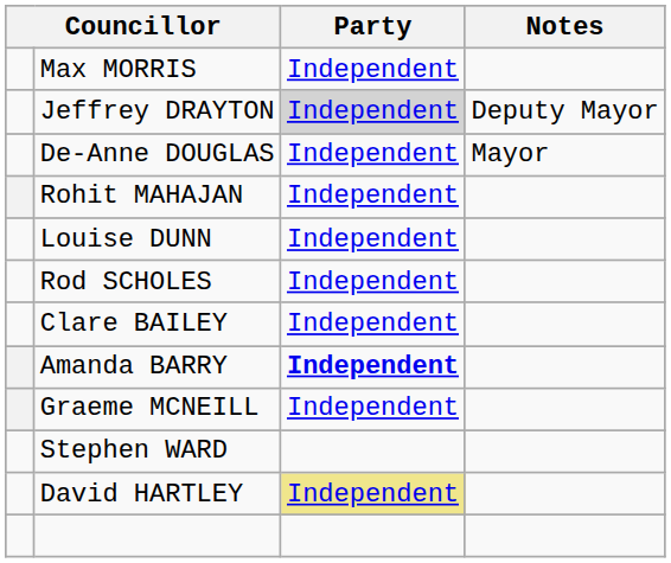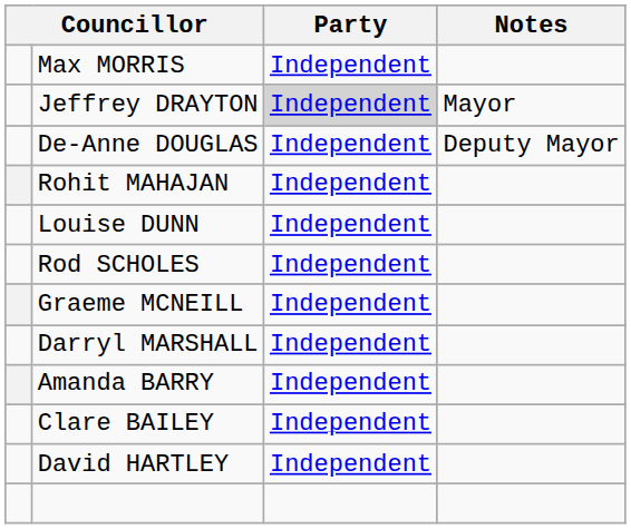 <table class="wikitable">
 <tr>
 <th colspan="2">Councillor</th>
 <th>Party</th>
 <th>Notes</th>
 </tr>
 <tr>
 <td> </td>
 <td>Max MORRIS</td>
 <td><a href='#'>Independent</a></td>
 <td></td>
 </tr>
 <tr>
 <td> </td>
 <td>Jeffrey DRAYTON</td>
 <td style="background: lightgrey;"><a href='#'>Independent</a></td>
-<td>Deputy Mayor</td>
+<td>Mayor</td>
 </tr>
 <tr>
 <td> </td>
 <td>De-Anne DOUGLAS</td>
 <td><a href='#'>Independent</a></td>
-<td>Mayor</td>
+<td>Deputy Mayor</td>
 </tr>
 <tr>
 <th></th>
 <td>Rohit MAHAJAN</td>
 <td><a href='#'>Independent</a></td>
 <td></td>
 </tr>
 <tr>
 <td> </td>
 <td>Louise DUNN</td>
 <td><a href='#'>Independent</a></td>
 <td></td>
 </tr>
 <tr>
 <td> </td>
 <td>Rod SCHOLES</td>
 <td><a href='#'>Independent</a></td>
 <td></td>
 </tr>
 <tr>
-<td> </td>
-<td>Clare BAILEY</td>
-<td><a href='#'>Independent</a></td>
-<td></td>
-</tr>
-<tr>
-<th></th>
-<td>Amanda BARRY</td>
-<td><strong><a href='#'>Independent</a></strong></td>
-<td></td>
-</tr>
-<tr>
 <th></th>
 <td>Graeme MCNEILL</td>
 <td><a href='#'>Independent</a></td>
 <td></td>
 </tr>
 <tr>
 <td> </td>
-<td>Stephen WARD</td>
+<td>Darryl MARSHALL</td>
+<td><a href='#'>Independent</a></td>
 <td></td>
+</tr>
+<tr>
+<th></th>
+<td>Amanda BARRY</td>
+<td><a href='#'>Independent</a></td>
+<td></td>
+</tr>
+<tr>
+<td> </td>
+<td>Clare BAILEY</td>
+<td><a href='#'>Independent</a></td>
 <td></td>
 </tr>
 <tr>
 <td> </td>
 <td>David HARTLEY</td>
-<td style="background: khaki;"><a href='#'>Independent</a></td>
+<td><a href='#'>Independent</a></td>
 <td></td>
 </tr>
 <tr>
 <td> </td>
 <td></td>
 <td></td>
 <td></td>
 </tr>
 </table>
